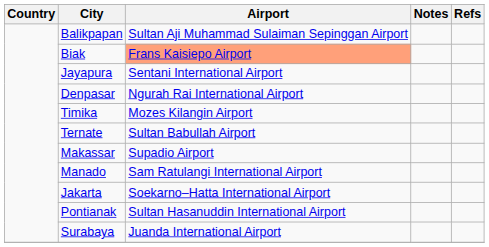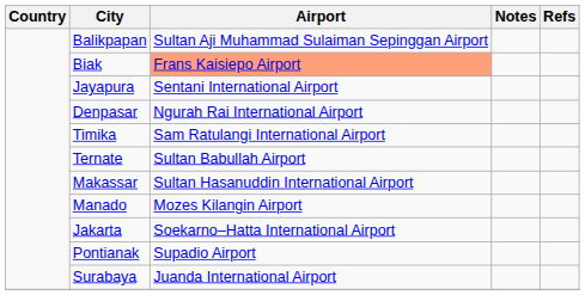 <table class="wikitable">
 <tr>
 <th>Country</th>
 <th>City</th>
 <th>Airport</th>
 <th>Notes</th>
 <th>Refs</th>
 </tr>
 <tr>
 <td rowspan="11"></td>
 <td><a href='#'>Balikpapan</a></td>
 <td><a href='#'>Sultan Aji Muhammad Sulaiman Sepinggan Airport</a></td>
 <td></td>
 <td align=center></td>
 </tr>
 <tr>
 <td><a href='#'>Biak</a></td>
 <td style="background: lightsalmon;"><a href='#'>Frans Kaisiepo Airport</a></td>
 <td></td>
 <td align=center></td>
 </tr>
 <tr>
 <td><a href='#'>Jayapura</a></td>
 <td><a href='#'>Sentani International Airport</a></td>
 <td></td>
 <td align=center></td>
 </tr>
 <tr>
 <td><a href='#'>Denpasar</a></td>
 <td><a href='#'>Ngurah Rai International Airport</a></td>
 <td></td>
 <td align=center></td>
 </tr>
 <tr>
 <td><a href='#'>Timika</a></td>
-<td><a href='#'>Mozes Kilangin Airport</a></td>
+<td><a href='#'>Sam Ratulangi International Airport</a></td>
 <td></td>
 <td align=center></td>
 </tr>
 <tr>
 <td><a href='#'>Ternate</a></td>
 <td><a href='#'>Sultan Babullah Airport</a></td>
 <td></td>
 <td align=center></td>
 </tr>
 <tr>
 <td><a href='#'>Makassar</a></td>
-<td><a href='#'>Supadio Airport</a></td>
+<td><a href='#'>Sultan Hasanuddin International Airport</a></td>
 <td></td>
 <td align=center></td>
 </tr>
 <tr>
 <td><a href='#'>Manado</a></td>
-<td><a href='#'>Sam Ratulangi International Airport</a></td>
+<td><a href='#'>Mozes Kilangin Airport</a></td>
 <td></td>
 <td align=center></td>
 </tr>
 <tr>
 <td><a href='#'>Jakarta</a></td>
 <td><a href='#'>Soekarno–Hatta International Airport</a></td>
 <td></td>
 <td align=center></td>
 </tr>
 <tr>
 <td><a href='#'>Pontianak</a></td>
-<td><a href='#'>Sultan Hasanuddin International Airport</a></td>
+<td><a href='#'>Supadio Airport</a></td>
 <td></td>
 <td align=center></td>
 </tr>
 <tr>
 <td><a href='#'>Surabaya</a></td>
 <td><a href='#'>Juanda International Airport</a></td>
 <td></td>
 <td align=center></td>
 </tr>
 <tr>
 </tr>
 </table>
